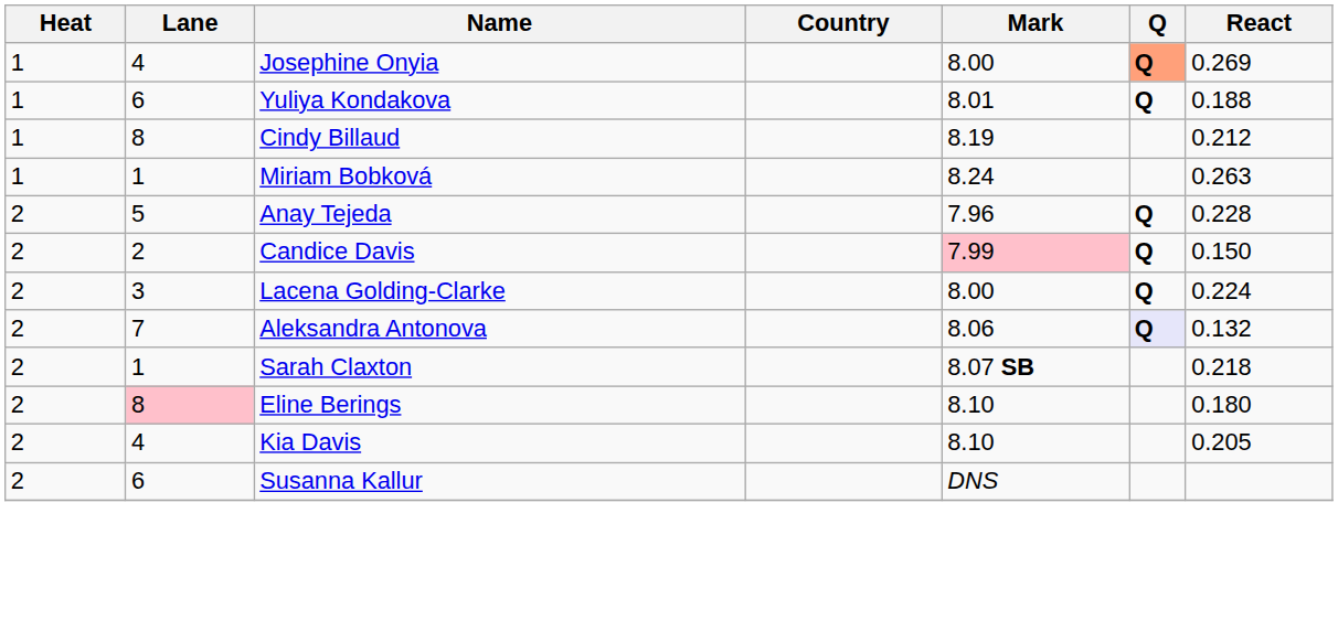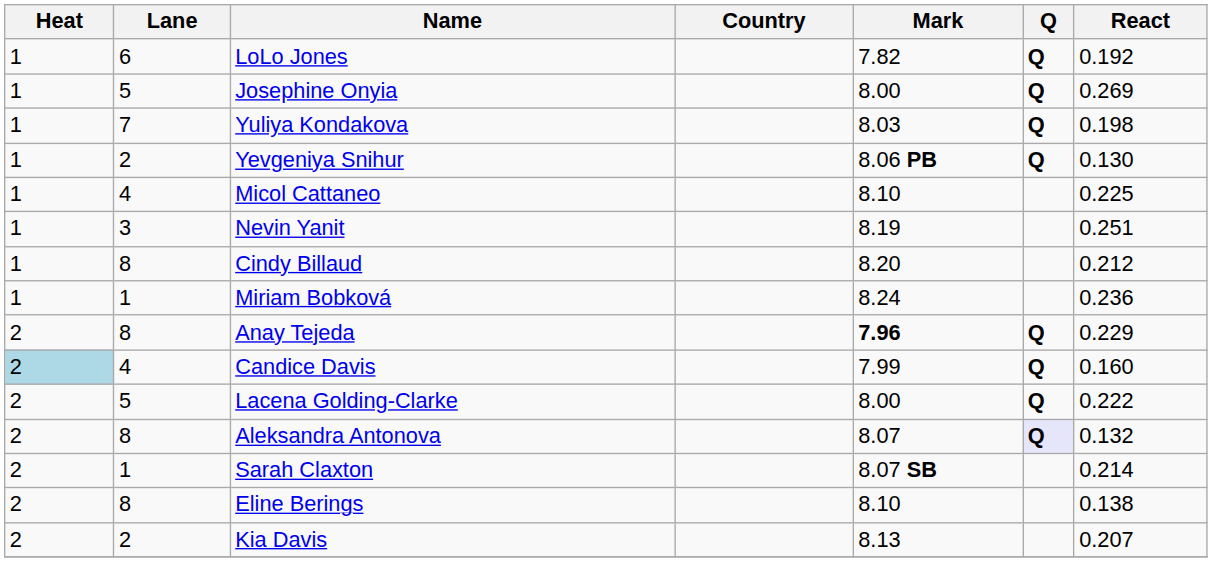 <table class="wikitable sortable" width=70%>
 <tr>
 <th>Heat</th>
 <th>Lane</th>
 <th>Name</th>
 <th>Country</th>
 <th>Mark</th>
 <th>Q</th>
 <th>React</th>
 </tr>
 <tr>
 <td>1</td>
-<td>4</td>
+<td>6</td>
+<td><a href='#'>LoLo Jones</a></td>
+<td></td>
+<td>7.82</td>
+<td><strong>Q</strong></td>
+<td>0.192</td>
+</tr>
+<tr>
+<td>1</td>
+<td>5</td>
 <td><a href='#'>Josephine Onyia</a></td>
 <td></td>
 <td>8.00</td>
-<td style="background: lightsalmon;"><strong>Q</strong></td>
+<td><strong>Q</strong></td>
 <td>0.269</td>
 </tr>
 <tr>
 <td>1</td>
-<td>6</td>
+<td>7</td>
 <td><a href='#'>Yuliya Kondakova</a></td>
 <td></td>
-<td>8.01</td>
+<td>8.03</td>
 <td><strong>Q</strong></td>
-<td>0.188</td>
+<td>0.198</td>
+</tr>
+<tr>
+<td>1</td>
+<td>2</td>
+<td><a href='#'>Yevgeniya Snihur</a></td>
+<td></td>
+<td>8.06 <strong>PB</strong></td>
+<td><strong>Q</strong></td>
+<td>0.130</td>
+</tr>
+<tr>
+<td>1</td>
+<td>4</td>
+<td><a href='#'>Micol Cattaneo</a></td>
+<td></td>
+<td>8.10</td>
+<td></td>
+<td>0.225</td>
+</tr>
+<tr>
+<td>1</td>
+<td>3</td>
+<td><a href='#'>Nevin Yanit</a></td>
+<td></td>
+<td>8.19</td>
+<td></td>
+<td>0.251</td>
 </tr>
 <tr>
 <td>1</td>
 <td>8</td>
 <td><a href='#'>Cindy Billaud</a></td>
 <td></td>
-<td>8.19</td>
+<td>8.20</td>
 <td></td>
 <td>0.212</td>
 </tr>
 <tr>
 <td>1</td>
 <td>1</td>
 <td><a href='#'>Miriam Bobková</a></td>
 <td></td>
 <td>8.24</td>
 <td></td>
-<td>0.263</td>
+<td>0.236</td>
+</tr>
+<tr>
+<td>2</td>
+<td>8</td>
+<td><a href='#'>Anay Tejeda</a></td>
+<td></td>
+<td><strong>7.96</strong></td>
+<td><strong>Q</strong></td>
+<td>0.229</td>
+</tr>
+<tr>
+<td style="background: lightblue;">2</td>
+<td>4</td>
+<td><a href='#'>Candice Davis</a></td>
+<td></td>
+<td>7.99</td>
+<td><strong>Q</strong></td>
+<td>0.160</td>
 </tr>
 <tr>
 <td>2</td>
 <td>5</td>
-<td><a href='#'>Anay Tejeda</a></td>
-<td></td>
-<td>7.96</td>
-<td><strong>Q</strong></td>
-<td>0.228</td>
-</tr>
-<tr>
-<td>2</td>
-<td>2</td>
-<td><a href='#'>Candice Davis</a></td>
-<td></td>
-<td style="background: pink;">7.99</td>
-<td><strong>Q</strong></td>
-<td>0.150</td>
-</tr>
-<tr>
-<td>2</td>
-<td>3</td>
 <td><a href='#'>Lacena Golding-Clarke</a></td>
 <td></td>
 <td>8.00</td>
 <td><strong>Q</strong></td>
-<td>0.224</td>
+<td>0.222</td>
 </tr>
 <tr>
 <td>2</td>
-<td>7</td>
+<td>8</td>
 <td><a href='#'>Aleksandra Antonova</a></td>
 <td></td>
-<td>8.06</td>
+<td>8.07</td>
 <td style="background: lavender;"><strong>Q</strong></td>
 <td>0.132</td>
 </tr>
 <tr>
 <td>2</td>
 <td>1</td>
 <td><a href='#'>Sarah Claxton</a></td>
 <td></td>
 <td>8.07 <strong>SB</strong></td>
 <td></td>
-<td>0.218</td>
+<td>0.214</td>
 </tr>
 <tr>
 <td>2</td>
-<td style="background: pink;">8</td>
+<td>8</td>
 <td><a href='#'>Eline Berings</a></td>
 <td></td>
 <td>8.10</td>
 <td></td>
-<td>0.180</td>
+<td>0.138</td>
 </tr>
 <tr>
 <td>2</td>
-<td>4</td>
+<td>2</td>
 <td><a href='#'>Kia Davis</a></td>
 <td></td>
-<td>8.10</td>
+<td>8.13</td>
 <td></td>
-<td>0.205</td>
-</tr>
-<tr>
-<td>2</td>
-<td>6</td>
-<td><a href='#'>Susanna Kallur</a></td>
-<td></td>
-<td><em>DNS</em></td>
-<td></td>
-<td></td>
+<td>0.207</td>
 </tr>
 <tr>
 </tr>
 </table>
